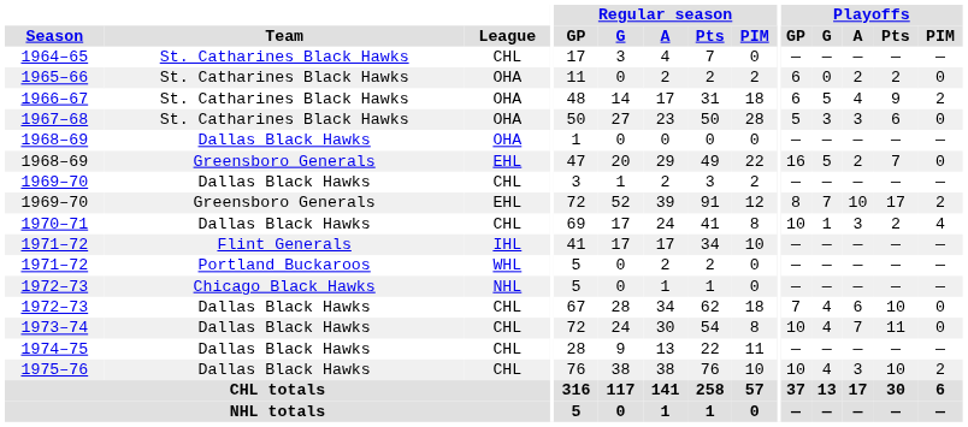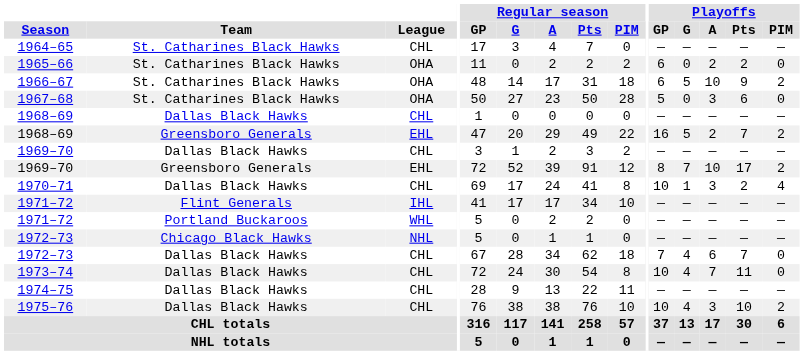 <table border="0" cellpadding="1" cellspacing="0" style="text-align:center; width:60em">
 <tr bgcolor="#e0e0e0">
 <th colspan="3" bgcolor="#ffffff"></th>
 <th rowspan="100" bgcolor="#ffffff"></th>
 <th colspan="5"><a href='#'>Regular season</a></th>
 <th rowspan="100" bgcolor="#ffffff"></th>
 <th colspan="5"><a href='#'>Playoffs</a></th>
 </tr>
 <tr bgcolor="#e0e0e0">
 <th><a href='#'>Season</a></th>
 <th>Team</th>
 <th>League</th>
 <th>GP</th>
 <th><a href='#'>G</a></th>
 <th><a href='#'>A</a></th>
 <th><a href='#'>Pts</a></th>
 <th><a href='#'>PIM</a></th>
 <th>GP</th>
 <th>G</th>
 <th>A</th>
 <th>Pts</th>
 <th>PIM</th>
 </tr>
 <tr>
 <td><a href='#'>1964–65</a></td>
 <td><a href='#'>St. Catharines Black Hawks</a></td>
 <td>CHL</td>
 <td>17</td>
 <td>3</td>
 <td>4</td>
 <td>7</td>
 <td>0</td>
 <td>—</td>
 <td>—</td>
 <td>—</td>
 <td>—</td>
 <td>—</td>
 </tr>
 <tr bgcolor="#f0f0f0">
 <td><a href='#'>1965–66</a></td>
 <td>St. Catharines Black Hawks</td>
 <td>OHA</td>
 <td>11</td>
 <td>0</td>
 <td>2</td>
 <td>2</td>
 <td>2</td>
 <td>6</td>
 <td>0</td>
 <td>2</td>
 <td>2</td>
 <td>0</td>
 </tr>
 <tr>
 <td><a href='#'>1966–67</a></td>
 <td>St. Catharines Black Hawks</td>
 <td>OHA</td>
 <td>48</td>
 <td>14</td>
 <td>17</td>
 <td>31</td>
 <td>18</td>
 <td>6</td>
 <td>5</td>
-<td>4</td>
+<td>10</td>
 <td>9</td>
 <td>2</td>
 </tr>
 <tr bgcolor="#f0f0f0">
 <td><a href='#'>1967–68</a></td>
 <td>St. Catharines Black Hawks</td>
 <td>OHA</td>
 <td>50</td>
 <td>27</td>
 <td>23</td>
 <td>50</td>
 <td>28</td>
 <td>5</td>
-<td>3</td>
+<td>0</td>
 <td>3</td>
 <td>6</td>
 <td>0</td>
 </tr>
 <tr>
 <td><a href='#'>1968–69</a></td>
 <td><a href='#'>Dallas Black Hawks</a></td>
-<td><a href='#'>OHA</a></td>
+<td><a href='#'>CHL</a></td>
 <td>1</td>
 <td>0</td>
 <td>0</td>
 <td>0</td>
 <td>0</td>
 <td>—</td>
 <td>—</td>
 <td>—</td>
 <td>—</td>
 <td>—</td>
 </tr>
 <tr bgcolor="#f0f0f0">
 <td>1968–69</td>
 <td><a href='#'>Greensboro Generals</a></td>
 <td><a href='#'>EHL</a></td>
 <td>47</td>
 <td>20</td>
 <td>29</td>
 <td>49</td>
 <td>22</td>
 <td>16</td>
 <td>5</td>
 <td>2</td>
 <td>7</td>
-<td>0</td>
+<td>2</td>
 </tr>
 <tr>
 <td><a href='#'>1969–70</a></td>
 <td>Dallas Black Hawks</td>
 <td>CHL</td>
 <td>3</td>
 <td>1</td>
 <td>2</td>
 <td>3</td>
 <td>2</td>
 <td>—</td>
 <td>—</td>
 <td>—</td>
 <td>—</td>
 <td>—</td>
 </tr>
 <tr bgcolor="#f0f0f0">
 <td>1969–70</td>
 <td>Greensboro Generals</td>
 <td>EHL</td>
 <td>72</td>
 <td>52</td>
 <td>39</td>
 <td>91</td>
 <td>12</td>
 <td>8</td>
 <td>7</td>
 <td>10</td>
 <td>17</td>
 <td>2</td>
 </tr>
 <tr>
 <td><a href='#'>1970–71</a></td>
 <td>Dallas Black Hawks</td>
 <td>CHL</td>
 <td>69</td>
 <td>17</td>
 <td>24</td>
 <td>41</td>
 <td>8</td>
 <td>10</td>
 <td>1</td>
 <td>3</td>
 <td>2</td>
 <td>4</td>
 </tr>
 <tr bgcolor="#f0f0f0">
 <td><a href='#'>1971–72</a></td>
 <td><a href='#'>Flint Generals</a></td>
 <td><a href='#'>IHL</a></td>
 <td>41</td>
 <td>17</td>
 <td>17</td>
 <td>34</td>
 <td>10</td>
 <td>—</td>
 <td>—</td>
 <td>—</td>
 <td>—</td>
 <td>—</td>
 </tr>
 <tr>
 <td><a href='#'>1971–72</a></td>
 <td><a href='#'>Portland Buckaroos</a></td>
 <td><a href='#'>WHL</a></td>
 <td>5</td>
 <td>0</td>
 <td>2</td>
 <td>2</td>
 <td>0</td>
 <td>—</td>
 <td>—</td>
 <td>—</td>
 <td>—</td>
 <td>—</td>
 </tr>
 <tr bgcolor="#f0f0f0">
 <td><a href='#'>1972–73</a></td>
 <td><a href='#'>Chicago Black Hawks</a></td>
 <td><a href='#'>NHL</a></td>
 <td>5</td>
 <td>0</td>
 <td>1</td>
 <td>1</td>
 <td>0</td>
 <td>—</td>
 <td>—</td>
 <td>—</td>
 <td>—</td>
 <td>—</td>
 </tr>
 <tr>
 <td><a href='#'>1972–73</a></td>
 <td>Dallas Black Hawks</td>
 <td>CHL</td>
 <td>67</td>
 <td>28</td>
 <td>34</td>
 <td>62</td>
 <td>18</td>
 <td>7</td>
 <td>4</td>
 <td>6</td>
-<td>10</td>
+<td>7</td>
 <td>0</td>
 </tr>
 <tr bgcolor="#f0f0f0">
 <td><a href='#'>1973–74</a></td>
 <td>Dallas Black Hawks</td>
 <td>CHL</td>
 <td>72</td>
 <td>24</td>
 <td>30</td>
 <td>54</td>
 <td>8</td>
 <td>10</td>
 <td>4</td>
 <td>7</td>
 <td>11</td>
 <td>0</td>
 </tr>
 <tr>
 <td><a href='#'>1974–75</a></td>
 <td>Dallas Black Hawks</td>
 <td>CHL</td>
 <td>28</td>
 <td>9</td>
 <td>13</td>
 <td>22</td>
 <td>11</td>
 <td>—</td>
 <td>—</td>
 <td>—</td>
 <td>—</td>
 <td>—</td>
 </tr>
 <tr bgcolor="#f0f0f0">
 <td><a href='#'>1975–76</a></td>
 <td>Dallas Black Hawks</td>
 <td>CHL</td>
 <td>76</td>
 <td>38</td>
 <td>38</td>
 <td>76</td>
 <td>10</td>
 <td>10</td>
 <td>4</td>
 <td>3</td>
 <td>10</td>
 <td>2</td>
 </tr>
 <tr bgcolor="#e0e0e0">
 <th colspan="3">CHL totals</th>
 <th>316</th>
 <th>117</th>
 <th>141</th>
 <th>258</th>
 <th>57</th>
 <th>37</th>
 <th>13</th>
 <th>17</th>
 <th>30</th>
 <th>6</th>
 </tr>
 <tr bgcolor="#e0e0e0">
 <th colspan="3">NHL totals</th>
 <th>5</th>
 <th>0</th>
 <th>1</th>
 <th>1</th>
 <th>0</th>
 <th>—</th>
 <th>—</th>
 <th>—</th>
 <th>—</th>
 <th>—</th>
 </tr>
 </table>
